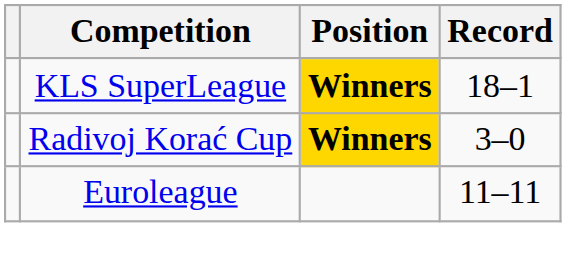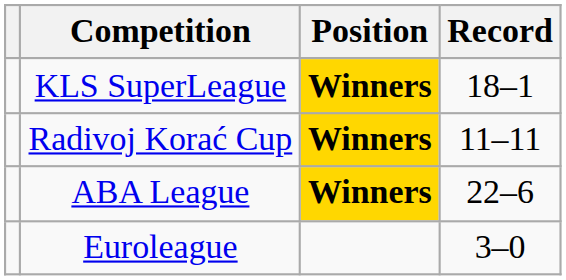 <table class="wikitable" style="text-align:center">
 <tr>
 <th></th>
 <th>Competition</th>
 <th>Position</th>
 <th>Record</th>
 </tr>
 <tr>
 <td></td>
 <td><a href='#'>KLS SuperLeague</a></td>
 <td bgcolor=gold><strong>Winners</strong></td>
 <td>18–1</td>
 </tr>
 <tr>
 <td></td>
 <td><a href='#'>Radivoj Korać Cup</a></td>
 <td bgcolor=gold><strong>Winners</strong></td>
-<td>3–0</td>
+<td>11–11</td>
+</tr>
+<tr>
+<td></td>
+<td><a href='#'>ABA League</a></td>
+<td bgcolor=gold><strong>Winners</strong></td>
+<td>22–6</td>
 </tr>
 <tr>
 <td></td>
 <td><a href='#'>Euroleague</a></td>
 <td></td>
-<td>11–11</td>
+<td>3–0</td>
 </tr>
 </table>
